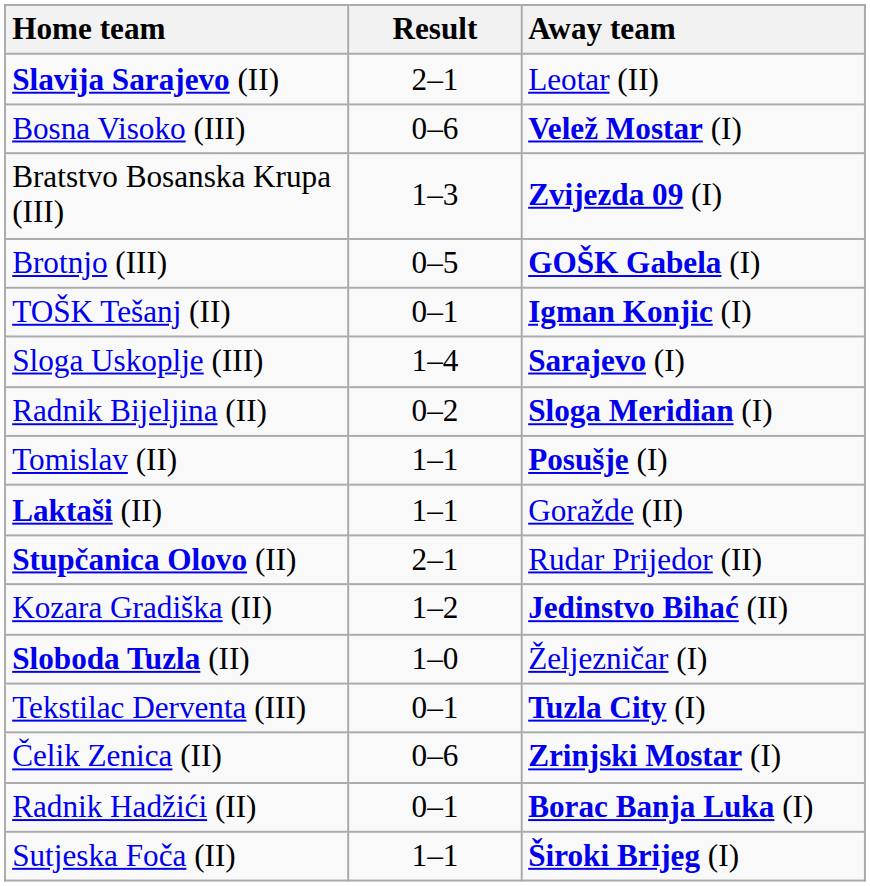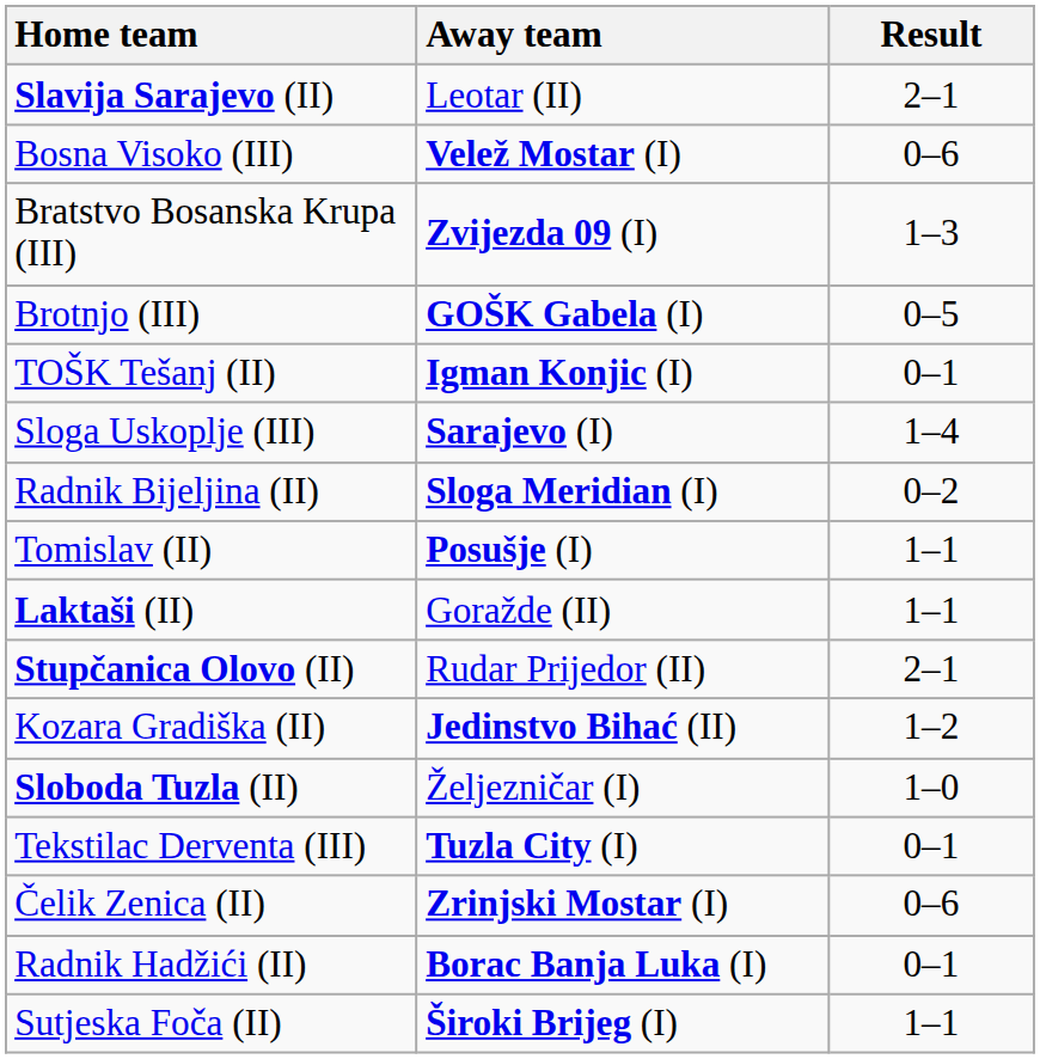 <table class="wikitable" style="width:50%">
 <tr>
 <th style="width:40%; text-align:left">Home team</th>
+<th style="width:40%; text-align:left">Away team</th>
 <th>Result</th>
-<th style="width:40%; text-align:left">Away team</th>
 </tr>
 <tr>
 <td><strong><a href='#'>Slavija Sarajevo</a></strong> (II)</td>
+<td><a href='#'>Leotar</a> (II)</td>
 <td style="text-align:center">2–1</td>
-<td><a href='#'>Leotar</a> (II)</td>
 </tr>
 <tr>
 <td><a href='#'>Bosna Visoko</a> (III)</td>
+<td><strong><a href='#'>Velež Mostar</a></strong> (I)</td>
 <td style="text-align:center">0–6</td>
-<td><strong><a href='#'>Velež Mostar</a></strong> (I)</td>
 </tr>
 <tr>
 <td>Bratstvo Bosanska Krupa (III)</td>
+<td><strong><a href='#'>Zvijezda 09</a></strong> (I)</td>
 <td style="text-align:center">1–3</td>
-<td><strong><a href='#'>Zvijezda 09</a></strong> (I)</td>
 </tr>
 <tr>
 <td><a href='#'>Brotnjo</a> (III)</td>
+<td><strong><a href='#'>GOŠK Gabela</a></strong> (I)</td>
 <td style="text-align:center">0–5</td>
-<td><strong><a href='#'>GOŠK Gabela</a></strong> (I)</td>
 </tr>
 <tr>
 <td><a href='#'>TOŠK Tešanj</a> (II)</td>
+<td><strong><a href='#'>Igman Konjic</a></strong> (I)</td>
 <td style="text-align:center">0–1</td>
-<td><strong><a href='#'>Igman Konjic</a></strong> (I)</td>
 </tr>
 <tr>
 <td><a href='#'>Sloga Uskoplje</a> (III)</td>
+<td><strong><a href='#'>Sarajevo</a></strong> (I)</td>
 <td style="text-align:center">1–4</td>
-<td><strong><a href='#'>Sarajevo</a></strong> (I)</td>
 </tr>
 <tr>
 <td><a href='#'>Radnik Bijeljina</a> (II)</td>
+<td><strong><a href='#'>Sloga Meridian</a></strong> (I)</td>
 <td style="text-align:center">0–2</td>
-<td><strong><a href='#'>Sloga Meridian</a></strong> (I)</td>
 </tr>
 <tr>
 <td><a href='#'>Tomislav</a> (II)</td>
+<td><strong><a href='#'>Posušje</a></strong> (I)</td>
 <td style="text-align:center">1–1 </td>
-<td><strong><a href='#'>Posušje</a></strong> (I)</td>
 </tr>
 <tr>
 <td><strong><a href='#'>Laktaši</a></strong> (II)</td>
+<td><a href='#'>Goražde</a> (II)</td>
 <td style="text-align:center">1–1 </td>
-<td><a href='#'>Goražde</a> (II)</td>
 </tr>
 <tr>
 <td><strong><a href='#'>Stupčanica Olovo</a></strong> (II)</td>
+<td><a href='#'>Rudar Prijedor</a> (II)</td>
 <td style="text-align:center">2–1</td>
-<td><a href='#'>Rudar Prijedor</a> (II)</td>
 </tr>
 <tr>
 <td><a href='#'>Kozara Gradiška</a> (II)</td>
+<td><strong><a href='#'>Jedinstvo Bihać</a></strong> (II)</td>
 <td style="text-align:center">1–2</td>
-<td><strong><a href='#'>Jedinstvo Bihać</a></strong> (II)</td>
 </tr>
 <tr>
 <td><strong><a href='#'>Sloboda Tuzla</a></strong> (II)</td>
+<td><a href='#'>Željezničar</a> (I)</td>
 <td style="text-align:center">1–0</td>
-<td><a href='#'>Željezničar</a> (I)</td>
 </tr>
 <tr>
 <td><a href='#'>Tekstilac Derventa</a> (III)</td>
+<td><strong><a href='#'>Tuzla City</a></strong> (I)</td>
 <td style="text-align:center">0–1</td>
-<td><strong><a href='#'>Tuzla City</a></strong> (I)</td>
 </tr>
 <tr>
 <td><a href='#'>Čelik Zenica</a> (II)</td>
+<td><strong><a href='#'>Zrinjski Mostar</a></strong> (I)</td>
 <td style="text-align:center">0–6</td>
-<td><strong><a href='#'>Zrinjski Mostar</a></strong> (I)</td>
 </tr>
 <tr>
 <td><a href='#'>Radnik Hadžići</a> (II)</td>
+<td><strong><a href='#'>Borac Banja Luka</a></strong> (I)</td>
 <td style="text-align:center">0–1</td>
-<td><strong><a href='#'>Borac Banja Luka</a></strong> (I)</td>
 </tr>
 <tr>
 <td><a href='#'>Sutjeska Foča</a> (II)</td>
+<td><strong><a href='#'>Široki Brijeg</a></strong> (I)</td>
 <td style="text-align:center">1–1 </td>
-<td><strong><a href='#'>Široki Brijeg</a></strong> (I)</td>
 </tr>
 </table>
